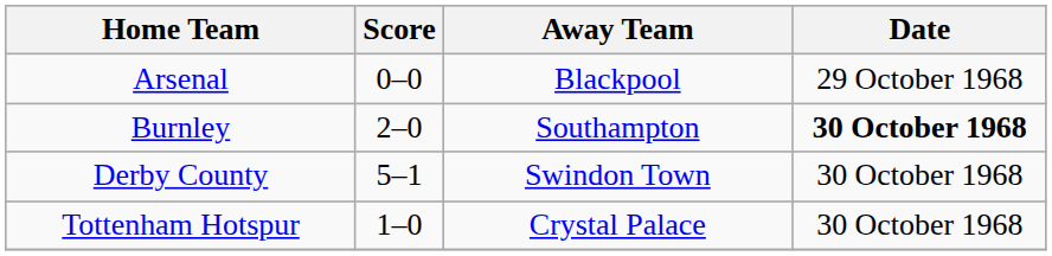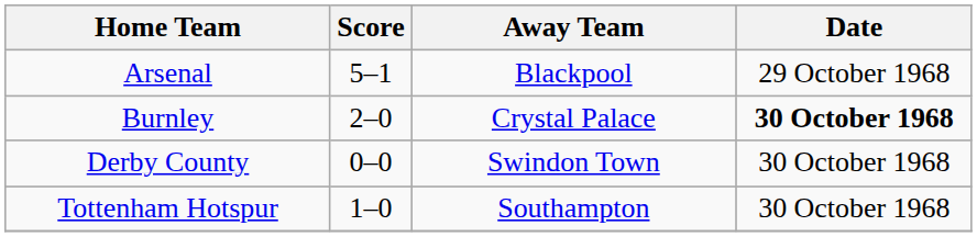 <table class="wikitable" style="text-align:center;">
 <tr>
 <th width=175>Home Team</th>
 <th width=20>Score</th>
 <th width=175>Away Team</th>
 <th width=125>Date</th>
 </tr>
 <tr>
 <td><a href='#'>Arsenal</a></td>
-<td>0–0</td>
+<td>5–1</td>
 <td><a href='#'>Blackpool</a></td>
 <td>29 October 1968</td>
 </tr>
 <tr>
 <td><a href='#'>Burnley</a></td>
 <td>2–0</td>
-<td><a href='#'>Southampton</a></td>
+<td><a href='#'>Crystal Palace</a></td>
 <td><strong>30 October 1968</strong></td>
 </tr>
 <tr>
 <td><a href='#'>Derby County</a></td>
-<td>5–1</td>
+<td>0–0</td>
 <td><a href='#'>Swindon Town</a></td>
 <td>30 October 1968</td>
 </tr>
 <tr>
 <td><a href='#'>Tottenham Hotspur</a></td>
 <td>1–0</td>
-<td><a href='#'>Crystal Palace</a></td>
+<td><a href='#'>Southampton</a></td>
 <td>30 October 1968</td>
 </tr>
 <tr>
 </tr>
 </table>
